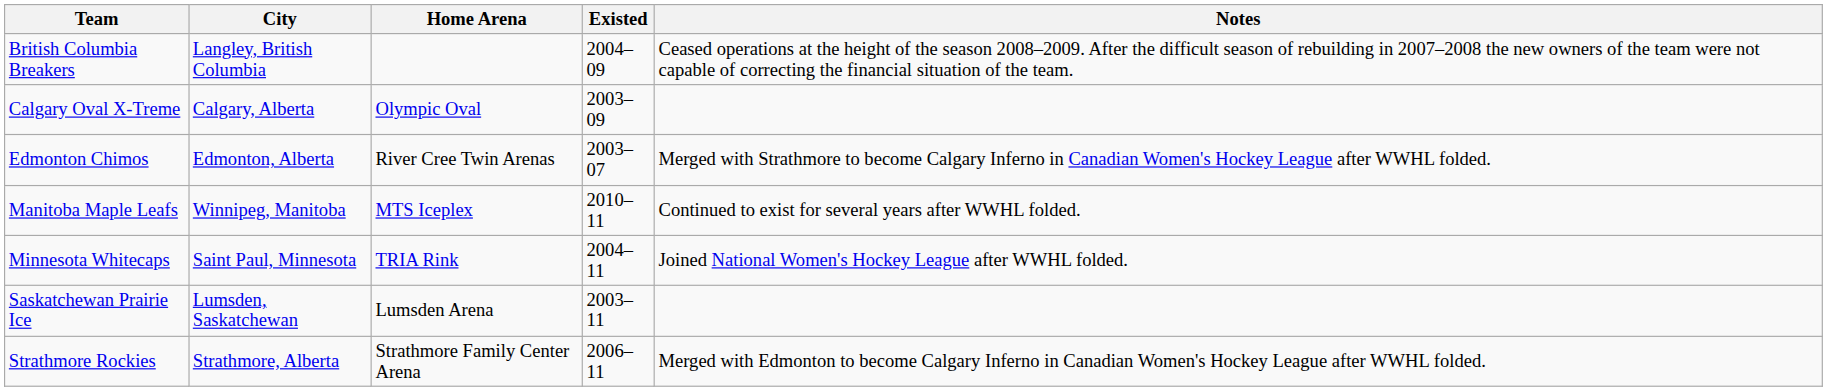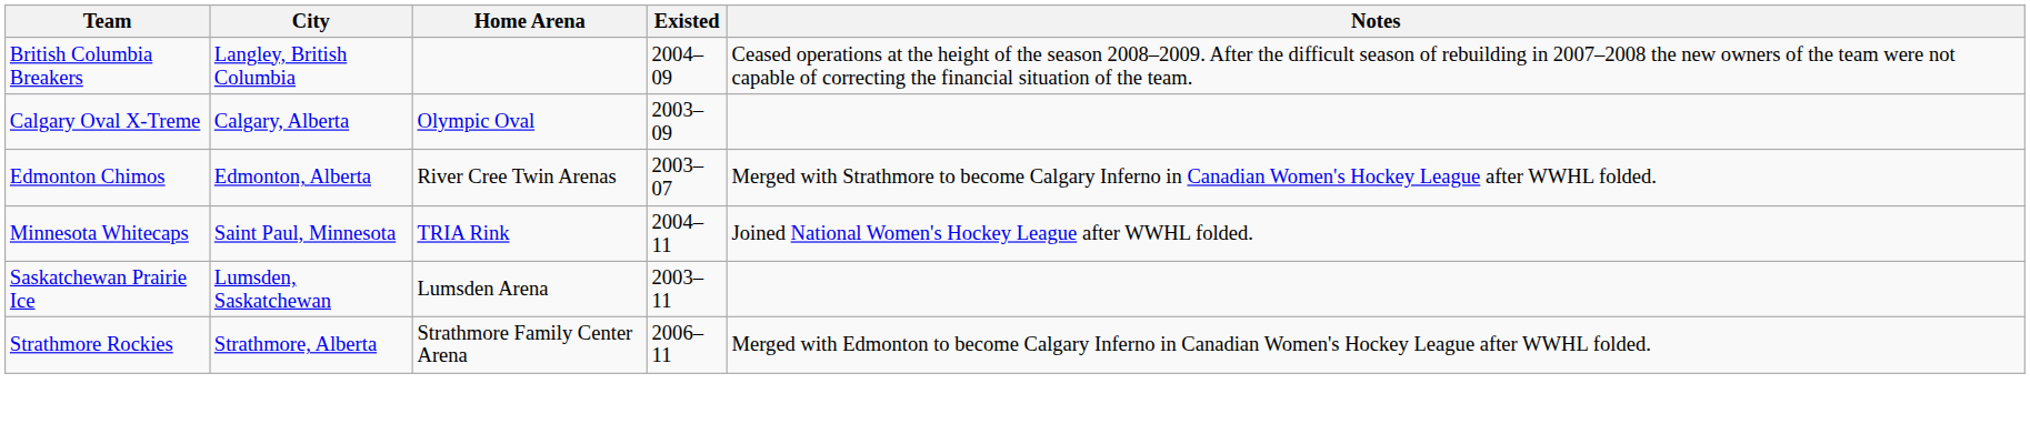 <table class="wikitable">
 <tr>
 <th>Team</th>
 <th>City</th>
 <th>Home Arena</th>
 <th>Existed</th>
 <th>Notes</th>
 </tr>
 <tr>
 <td><a href='#'>British Columbia Breakers</a></td>
 <td><a href='#'>Langley, British Columbia</a></td>
 <td></td>
 <td>2004–09</td>
 <td>Ceased operations at the height of the season 2008–2009. After the difficult season of rebuilding in 2007–2008 the new owners of the team were not capable of correcting the financial situation of the team.</td>
 </tr>
 <tr>
 <td><a href='#'>Calgary Oval X-Treme</a></td>
 <td><a href='#'>Calgary, Alberta</a></td>
 <td><a href='#'>Olympic Oval</a></td>
 <td>2003–09</td>
 <td></td>
 </tr>
 <tr>
 <td><a href='#'>Edmonton Chimos</a></td>
 <td><a href='#'>Edmonton, Alberta</a></td>
 <td>River Cree Twin Arenas</td>
 <td>2003–07</td>
 <td>Merged with Strathmore to become Calgary Inferno in <a href='#'>Canadian Women's Hockey League</a> after WWHL folded.</td>
 </tr>
 <tr>
-<td><a href='#'>Manitoba Maple Leafs</a></td>
-<td><a href='#'>Winnipeg, Manitoba</a></td>
-<td><a href='#'>MTS Iceplex</a></td>
-<td>2010–11</td>
-<td>Continued to exist for several years after WWHL folded.</td>
-</tr>
-<tr>
 <td><a href='#'>Minnesota Whitecaps</a></td>
 <td><a href='#'>Saint Paul, Minnesota</a></td>
 <td><a href='#'>TRIA Rink</a></td>
 <td>2004–11</td>
 <td>Joined <a href='#'>National Women's Hockey League</a> after WWHL folded.</td>
 </tr>
 <tr>
 <td><a href='#'>Saskatchewan Prairie Ice</a></td>
 <td><a href='#'>Lumsden, Saskatchewan</a></td>
 <td>Lumsden Arena</td>
 <td>2003–11</td>
 <td></td>
 </tr>
 <tr>
 <td><a href='#'>Strathmore Rockies</a></td>
 <td><a href='#'>Strathmore, Alberta</a></td>
 <td>Strathmore Family Center Arena</td>
 <td>2006–11</td>
 <td>Merged with Edmonton to become Calgary Inferno in Canadian Women's Hockey League after WWHL folded.</td>
 </tr>
 </table>
